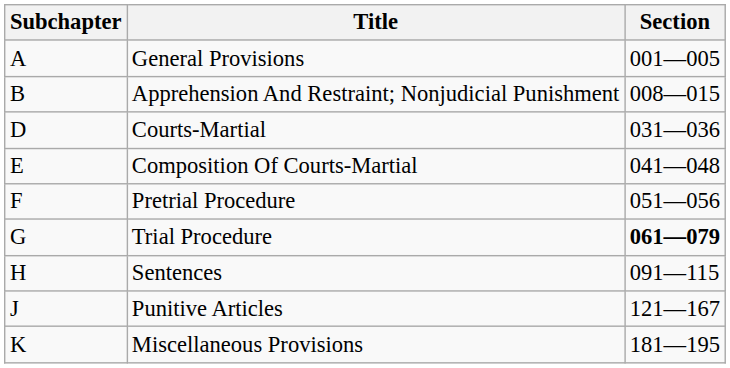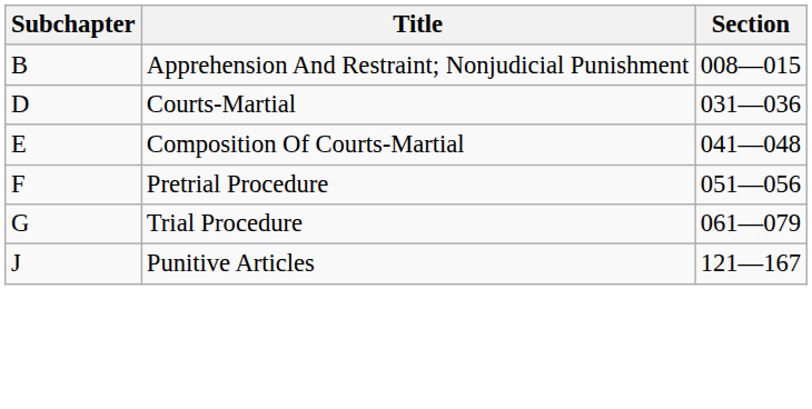 <table class="wikitable">
 <tr>
 <th>Subchapter</th>
 <th>Title</th>
 <th>Section</th>
-</tr>
-<tr>
-<td>A</td>
-<td>General Provisions</td>
-<td>001—005</td>
 </tr>
 <tr>
 <td>B</td>
 <td>Apprehension And Restraint; Nonjudicial Punishment</td>
 <td>008—015</td>
 </tr>
 <tr>
 <td>D</td>
 <td>Courts-Martial</td>
 <td>031—036</td>
 </tr>
 <tr>
 <td>E</td>
 <td>Composition Of Courts-Martial</td>
 <td>041—048</td>
 </tr>
 <tr>
 <td>F</td>
 <td>Pretrial Procedure</td>
 <td>051—056</td>
 </tr>
 <tr>
 <td>G</td>
 <td>Trial Procedure</td>
-<td><strong>061—079</strong></td>
-</tr>
-<tr>
-<td>H</td>
-<td>Sentences</td>
-<td>091—115</td>
+<td>061—079</td>
 </tr>
 <tr>
 <td>J</td>
 <td>Punitive Articles</td>
 <td>121—167</td>
 </tr>
-<tr>
-<td>K</td>
-<td>Miscellaneous Provisions</td>
-<td>181—195</td>
-</tr>
 </table>
